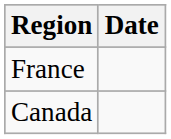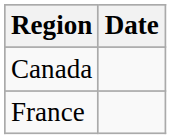 <table class="wikitable">
 <tr>
 <th>Region</th>
 <th>Date</th>
 </tr>
 <tr>
+<td>Canada</td>
+<td></td>
+</tr>
+<tr>
 <td>France</td>
 <td></td>
 </tr>
-<tr>
-<td>Canada</td>
-<td></td>
-</tr>
 </table>
